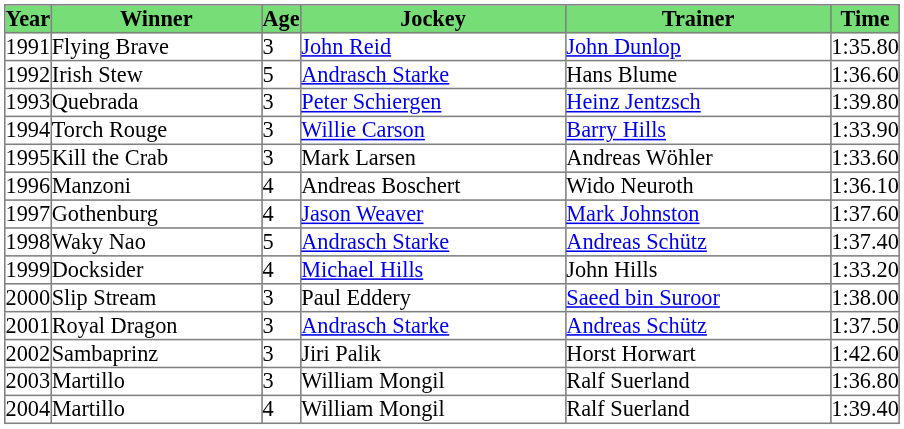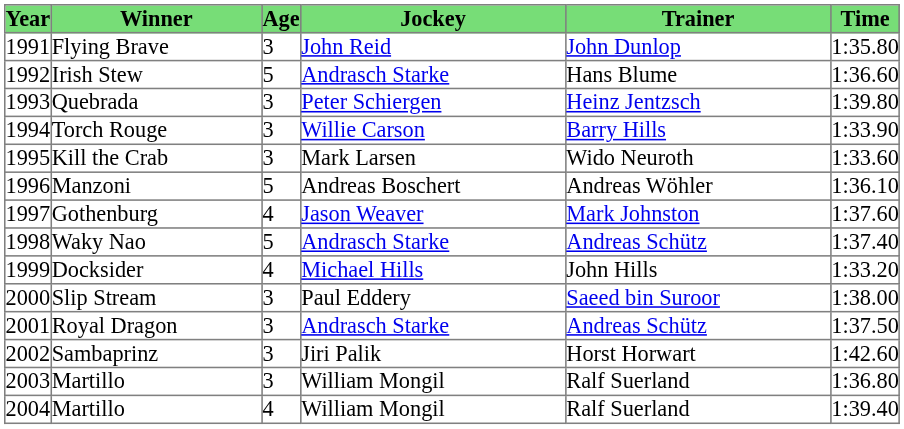 <table class = "sortable" | border="1" cellpadding="0" style="border-collapse: collapse; font-size:90%">
 <tr bgcolor="#77dd77" align="center">
 <th>Year</th>
 <th>Winner</th>
 <th>Age</th>
 <th>Jockey</th>
 <th>Trainer</th>
 <th>Time</th>
 </tr>
 <tr>
 <td>1991</td>
 <td width=135px>Flying Brave</td>
 <td>3</td>
 <td width=170px><a href='#'>John Reid</a></td>
 <td width=170px><a href='#'>John Dunlop</a></td>
 <td>1:35.80</td>
 </tr>
 <tr>
 <td>1992</td>
 <td>Irish Stew</td>
 <td>5</td>
 <td><a href='#'>Andrasch Starke</a></td>
 <td>Hans Blume</td>
 <td>1:36.60</td>
 </tr>
 <tr>
 <td>1993</td>
 <td>Quebrada</td>
 <td>3</td>
 <td><a href='#'>Peter Schiergen</a></td>
 <td><a href='#'>Heinz Jentzsch</a></td>
 <td>1:39.80</td>
 </tr>
 <tr>
 <td>1994</td>
 <td>Torch Rouge </td>
 <td>3</td>
 <td><a href='#'>Willie Carson</a></td>
 <td><a href='#'>Barry Hills</a></td>
 <td>1:33.90</td>
 </tr>
 <tr>
 <td>1995</td>
 <td>Kill the Crab</td>
 <td>3</td>
 <td>Mark Larsen</td>
-<td>Andreas Wöhler</td>
+<td>Wido Neuroth</td>
 <td>1:33.60</td>
 </tr>
 <tr>
 <td>1996</td>
 <td>Manzoni</td>
-<td>4</td>
+<td>5</td>
 <td>Andreas Boschert</td>
-<td>Wido Neuroth</td>
+<td>Andreas Wöhler</td>
 <td>1:36.10</td>
 </tr>
 <tr>
 <td>1997</td>
 <td>Gothenburg</td>
 <td>4</td>
 <td><a href='#'>Jason Weaver</a></td>
 <td><a href='#'>Mark Johnston</a></td>
 <td>1:37.60</td>
 </tr>
 <tr>
 <td>1998</td>
 <td>Waky Nao</td>
 <td>5</td>
 <td><a href='#'>Andrasch Starke</a></td>
 <td><a href='#'>Andreas Schütz</a></td>
 <td>1:37.40</td>
 </tr>
 <tr>
 <td>1999</td>
 <td>Docksider</td>
 <td>4</td>
 <td><a href='#'>Michael Hills</a></td>
 <td>John Hills</td>
 <td>1:33.20</td>
 </tr>
 <tr>
 <td>2000</td>
 <td>Slip Stream</td>
 <td>3</td>
 <td>Paul Eddery</td>
 <td><a href='#'>Saeed bin Suroor</a></td>
 <td>1:38.00</td>
 </tr>
 <tr>
 <td>2001</td>
 <td>Royal Dragon</td>
 <td>3</td>
 <td><a href='#'>Andrasch Starke</a></td>
 <td><a href='#'>Andreas Schütz</a></td>
 <td>1:37.50</td>
 </tr>
 <tr>
 <td>2002</td>
 <td>Sambaprinz</td>
 <td>3</td>
 <td>Jiri Palik</td>
 <td>Horst Horwart</td>
 <td>1:42.60</td>
 </tr>
 <tr>
 <td>2003</td>
 <td>Martillo</td>
 <td>3</td>
 <td>William Mongil</td>
 <td>Ralf Suerland</td>
 <td>1:36.80</td>
 </tr>
 <tr>
 <td>2004</td>
 <td>Martillo</td>
 <td>4</td>
 <td>William Mongil</td>
 <td>Ralf Suerland</td>
 <td>1:39.40</td>
 </tr>
 </table>
